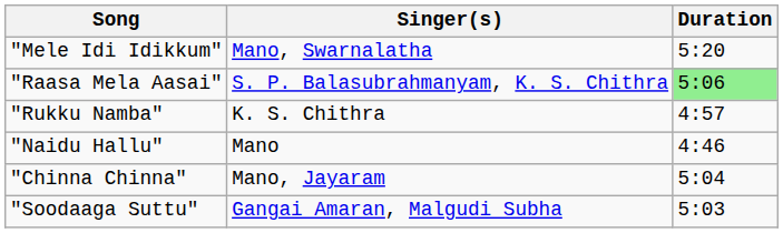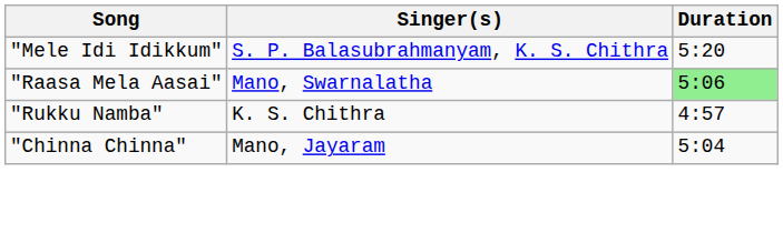 <table class="wikitable" style="font-size:95%;">
 <tr>
 <th>Song</th>
 <th>Singer(s)</th>
 <th>Duration</th>
 </tr>
 <tr>
 <td>"Mele Idi Idikkum"</td>
-<td><a href='#'>Mano</a>, <a href='#'>Swarnalatha</a></td>
+<td><a href='#'>S. P. Balasubrahmanyam</a>, <a href='#'>K. S. Chithra</a></td>
 <td>5:20</td>
 </tr>
 <tr>
 <td>"Raasa Mela Aasai"</td>
-<td><a href='#'>S. P. Balasubrahmanyam</a>, <a href='#'>K. S. Chithra</a></td>
+<td><a href='#'>Mano</a>, <a href='#'>Swarnalatha</a></td>
 <td style="background: lightgreen;">5:06</td>
 </tr>
 <tr>
 <td>"Rukku Namba"</td>
 <td>K. S. Chithra</td>
 <td>4:57</td>
 </tr>
 <tr>
-<td>"Naidu Hallu"</td>
-<td>Mano</td>
-<td>4:46</td>
-</tr>
-<tr>
 <td>"Chinna Chinna"</td>
 <td>Mano, <a href='#'>Jayaram</a></td>
 <td>5:04</td>
 </tr>
-<tr>
-<td>"Soodaaga Suttu"</td>
-<td><a href='#'>Gangai Amaran</a>, <a href='#'>Malgudi Subha</a></td>
-<td>5:03</td>
-</tr>
 </table>
